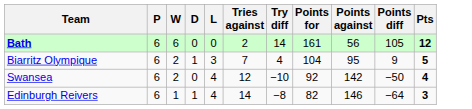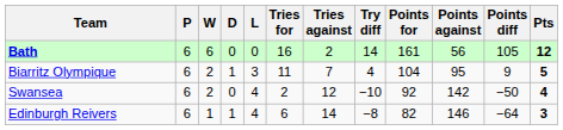 <table class="wikitable" style="text-align: center;">
 <tr>
 <th width="200">Team</th>
 <th width="20">P</th>
 <th width="20">W</th>
 <th width="20">D</th>
 <th width="20">L</th>
+<th width="20">Tries for</th>
 <th width="20">Tries against</th>
 <th width="30">Try diff</th>
 <th width="20">Points for</th>
 <th width="20">Points against</th>
 <th width="25">Points diff</th>
 <th width="20">Pts</th>
 </tr>
 <tr bgcolor="#ccffcc">
 <td align=left> <strong><a href='#'>Bath</a></strong></td>
 <td>6</td>
 <td>6</td>
 <td>0</td>
 <td>0</td>
+<td>16</td>
 <td>2</td>
 <td>14</td>
 <td>161</td>
 <td>56</td>
 <td>105</td>
 <td><strong>12</strong></td>
 </tr>
 <tr>
 <td align=left> <a href='#'>Biarritz Olympique</a></td>
 <td>6</td>
 <td>2</td>
 <td>1</td>
 <td>3</td>
+<td>11</td>
 <td>7</td>
 <td>4</td>
 <td>104</td>
 <td>95</td>
 <td>9</td>
 <td><strong>5</strong></td>
 </tr>
 <tr>
 <td align=left> <a href='#'>Swansea</a></td>
 <td>6</td>
 <td>2</td>
 <td>0</td>
 <td>4</td>
+<td>2</td>
 <td>12</td>
 <td>−10</td>
 <td>92</td>
 <td>142</td>
 <td>−50</td>
 <td><strong>4</strong></td>
 </tr>
 <tr>
 <td align=left> <a href='#'>Edinburgh Reivers</a></td>
 <td>6</td>
 <td>1</td>
 <td>1</td>
 <td>4</td>
+<td>6</td>
 <td>14</td>
 <td>−8</td>
 <td>82</td>
 <td>146</td>
 <td>−64</td>
 <td><strong>3</strong></td>
 </tr>
 </table>
